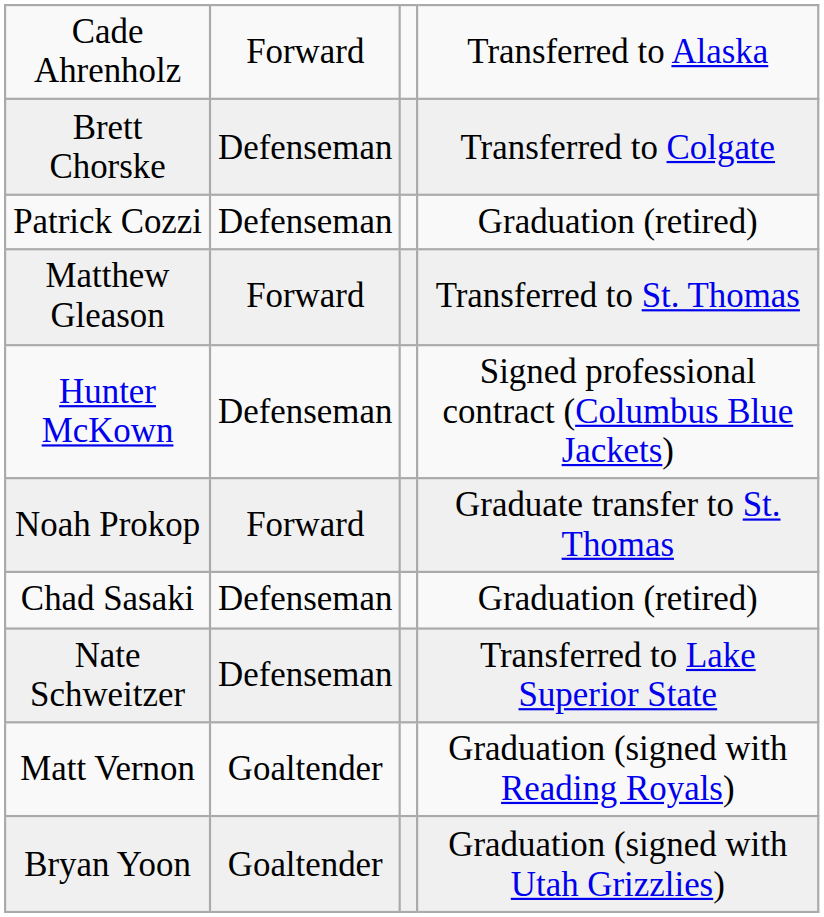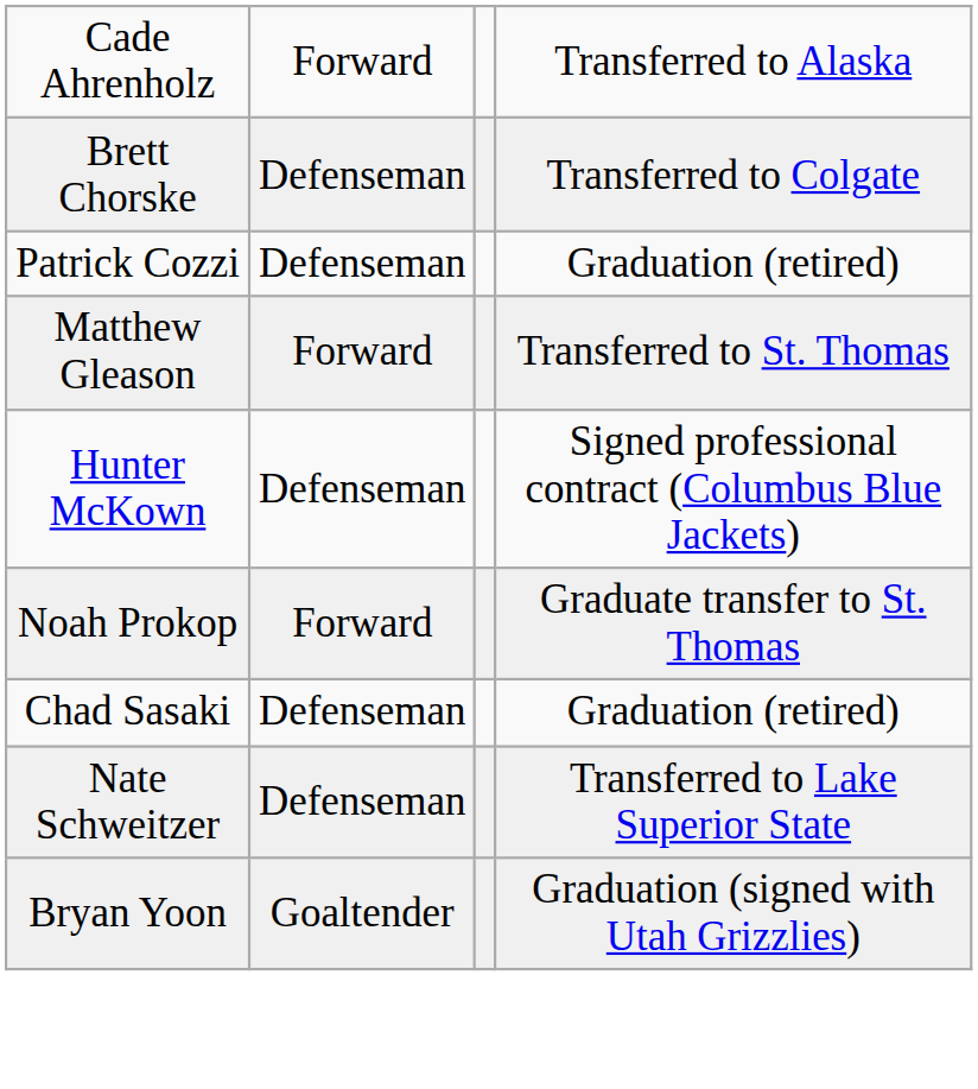 <table class="wikitable" width=60%>
 <tr align="center" bgcolor="">
 <td>Cade Ahrenholz</td>
 <td>Forward</td>
 <td></td>
 <td>Transferred to <a href='#'>Alaska</a></td>
 </tr>
 <tr align="center" bgcolor="f0f0f0">
 <td>Brett Chorske</td>
 <td>Defenseman</td>
 <td></td>
 <td>Transferred to <a href='#'>Colgate</a></td>
 </tr>
 <tr align="center" bgcolor="">
 <td>Patrick Cozzi</td>
 <td>Defenseman</td>
 <td></td>
 <td>Graduation (retired)</td>
 </tr>
 <tr align="center" bgcolor="f0f0f0">
 <td>Matthew Gleason</td>
 <td>Forward</td>
 <td></td>
 <td>Transferred to <a href='#'>St. Thomas</a></td>
 </tr>
 <tr align="center" bgcolor="">
 <td><a href='#'>Hunter McKown</a></td>
 <td>Defenseman</td>
 <td></td>
 <td>Signed professional contract (<a href='#'>Columbus Blue Jackets</a>)</td>
 </tr>
 <tr align="center" bgcolor="f0f0f0">
 <td>Noah Prokop</td>
 <td>Forward</td>
 <td></td>
 <td>Graduate transfer to <a href='#'>St. Thomas</a></td>
 </tr>
 <tr align="center" bgcolor="">
 <td>Chad Sasaki</td>
 <td>Defenseman</td>
 <td></td>
 <td>Graduation (retired)</td>
 </tr>
 <tr align="center" bgcolor="f0f0f0">
 <td>Nate Schweitzer</td>
 <td>Defenseman</td>
 <td></td>
 <td>Transferred to <a href='#'>Lake Superior State</a></td>
 </tr>
-<tr align="center" bgcolor="">
-<td>Matt Vernon</td>
-<td>Goaltender</td>
-<td></td>
-<td>Graduation (signed with <a href='#'>Reading Royals</a>)</td>
-</tr>
 <tr align="center" bgcolor="f0f0f0">
 <td>Bryan Yoon</td>
 <td>Goaltender</td>
 <td></td>
 <td>Graduation (signed with <a href='#'>Utah Grizzlies</a>)</td>
 </tr>
 </table>
